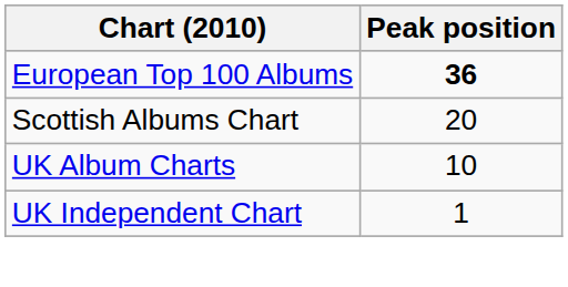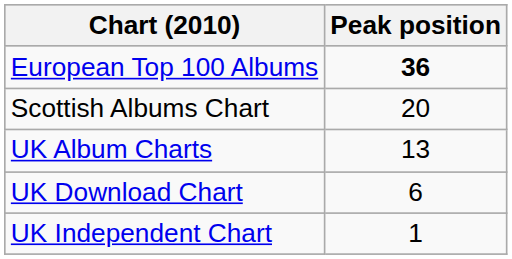 <table class="wikitable sortable">
 <tr>
 <th>Chart (2010)</th>
 <th>Peak position</th>
 </tr>
 <tr>
 <td><a href='#'>European Top 100 Albums</a></td>
 <td style="text-align:center;"><strong>36</strong></td>
 </tr>
 <tr>
 <td>Scottish Albums Chart</td>
 <td align="center">20</td>
 </tr>
 <tr>
 <td><a href='#'>UK Album Charts</a></td>
-<td style="text-align:center;">10</td>
+<td style="text-align:center;">13</td>
+</tr>
+<tr>
+<td><a href='#'>UK Download Chart</a></td>
+<td style="text-align:center;">6</td>
 </tr>
 <tr>
 <td><a href='#'>UK Independent Chart</a></td>
 <td style="text-align:center;">1</td>
 </tr>
 </table>
